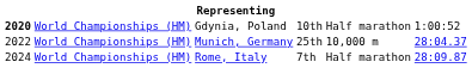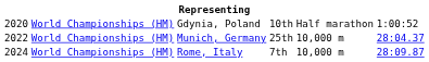 <table>
 <tr>
 <th colspan="6">Representing </th>
 </tr>
 <tr>
-<td><strong>2020</strong></td>
+<td>2020</td>
 <td><a href='#'>World Championships (HM)</a></td>
 <td>Gdynia, Poland</td>
 <td>10th</td>
 <td>Half marathon</td>
 <td>1:00:52</td>
 </tr>
 <tr>
 <td>2022</td>
 <td><a href='#'>World Championships (HM)</a></td>
 <td><a href='#'>Munich, Germany</a></td>
 <td>25th</td>
 <td>10,000 m</td>
 <td><a href='#'>28:04.37</a></td>
 </tr>
 <tr>
 <td>2024</td>
 <td><a href='#'>World Championships (HM)</a></td>
 <td><a href='#'>Rome, Italy</a></td>
 <td>7th</td>
-<td>Half marathon</td>
+<td>10,000 m</td>
 <td><a href='#'>28:09.87</a></td>
 </tr>
 </table>
